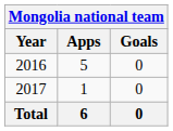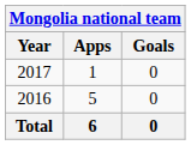 <table class="wikitable" style="text-align:center">
 <tr>
 <th colspan=3><a href='#'>Mongolia national team</a></th>
 </tr>
 <tr>
 <th>Year</th>
 <th>Apps</th>
 <th>Goals</th>
 </tr>
 <tr>
-<td>2016</td>
-<td>5</td>
+<td>2017</td>
+<td>1</td>
 <td>0</td>
 </tr>
 <tr>
-<td>2017</td>
-<td>1</td>
+<td>2016</td>
+<td>5</td>
 <td>0</td>
 </tr>
 <tr>
 <th>Total</th>
 <th>6</th>
 <th>0</th>
 </tr>
 </table>
